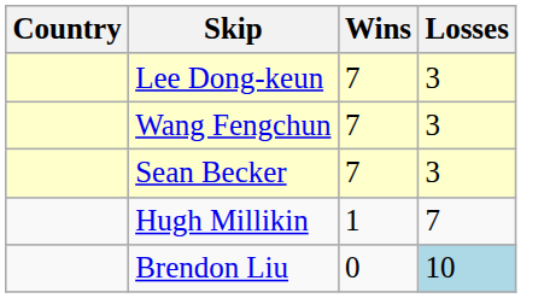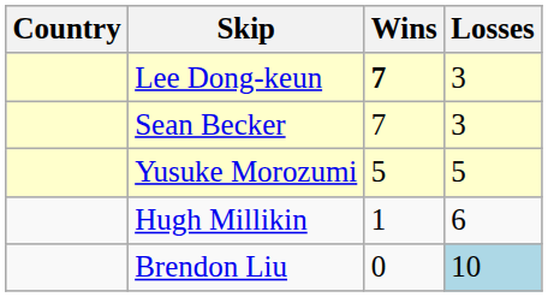 <table class="wikitable" border="1">
 <tr>
 <th>Country</th>
 <th>Skip</th>
 <th>Wins</th>
 <th>Losses</th>
 </tr>
 <tr bgcolor=#ffffcc>
 <td></td>
 <td><a href='#'>Lee Dong-keun</a></td>
-<td>7</td>
-<td>3</td>
-</tr>
-<tr bgcolor=#ffffcc>
-<td></td>
-<td><a href='#'>Wang Fengchun</a></td>
-<td>7</td>
+<td><strong>7</strong></td>
 <td>3</td>
 </tr>
 <tr bgcolor=#ffffcc>
 <td></td>
 <td><a href='#'>Sean Becker</a></td>
 <td>7</td>
 <td>3</td>
 </tr>
+<tr bgcolor=#ffffcc>
+<td></td>
+<td><a href='#'>Yusuke Morozumi</a></td>
+<td>5</td>
+<td>5</td>
+</tr>
 <tr>
 <td></td>
 <td><a href='#'>Hugh Millikin</a></td>
 <td>1</td>
-<td>7</td>
+<td>6</td>
 </tr>
 <tr>
 <td></td>
 <td><a href='#'>Brendon Liu</a></td>
 <td>0</td>
 <td style="background: lightblue;">10</td>
 </tr>
 </table>
